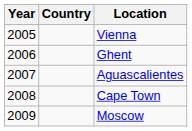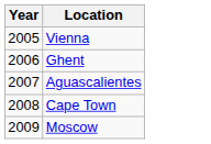 <table class="wikitable">
 <tr>
 <th>Year</th>
-<th>Country</th>
 <th>Location</th>
 </tr>
 <tr>
 <td>2005</td>
-<td></td>
 <td><a href='#'>Vienna</a></td>
 </tr>
 <tr>
 <td>2006</td>
-<td></td>
 <td><a href='#'>Ghent</a></td>
 </tr>
 <tr>
 <td>2007</td>
-<td></td>
 <td><a href='#'>Aguascalientes</a></td>
 </tr>
 <tr>
 <td>2008</td>
-<td></td>
 <td><a href='#'>Cape Town</a></td>
 </tr>
 <tr>
 <td>2009</td>
-<td></td>
 <td><a href='#'>Moscow</a></td>
 </tr>
 </table>
